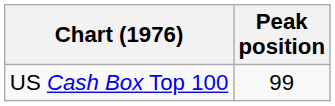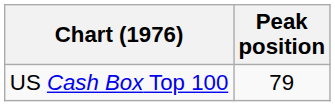 <table class="wikitable">
 <tr>
 <th>Chart (1976)</th>
 <th>Peak<br>position</th>
 </tr>
 <tr>
 <td>US <a href='#'><em>Cash Box</em> Top 100</a></td>
-<td align="center">99</td>
+<td align="center">79</td>
 </tr>
 </table>
